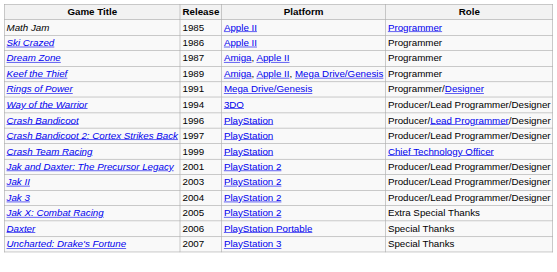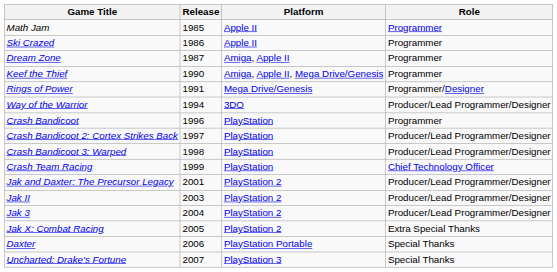 <table class="wikitable">
 <tr>
 <th>Game Title</th>
 <th>Release</th>
 <th>Platform</th>
 <th>Role</th>
 </tr>
 <tr>
 <td><em>Math Jam</em></td>
 <td>1985</td>
 <td><a href='#'>Apple II</a></td>
 <td><a href='#'>Programmer</a></td>
 </tr>
 <tr>
 <td><em><a href='#'>Ski Crazed</a></em></td>
 <td>1986</td>
 <td><a href='#'>Apple II</a></td>
 <td>Programmer</td>
 </tr>
 <tr>
 <td><em><a href='#'>Dream Zone</a></em></td>
 <td>1987</td>
 <td><a href='#'>Amiga</a>, <a href='#'>Apple II</a></td>
 <td>Programmer</td>
 </tr>
 <tr>
 <td><em><a href='#'>Keef the Thief</a></em></td>
-<td>1989</td>
+<td>1990</td>
 <td><a href='#'>Amiga</a>, <a href='#'>Apple II</a>, <a href='#'>Mega Drive/Genesis</a></td>
 <td>Programmer</td>
 </tr>
 <tr>
 <td><em><a href='#'>Rings of Power</a></em></td>
 <td>1991</td>
 <td><a href='#'>Mega Drive/Genesis</a></td>
 <td>Programmer/<a href='#'>Designer</a></td>
 </tr>
 <tr>
 <td><em><a href='#'>Way of the Warrior</a></em></td>
 <td>1994</td>
 <td><a href='#'>3DO</a></td>
 <td>Producer/Lead Programmer/Designer</td>
 </tr>
 <tr>
 <td><em><a href='#'>Crash Bandicoot</a></em></td>
 <td>1996</td>
 <td><a href='#'>PlayStation</a></td>
-<td>Producer/<a href='#'>Lead Programmer</a>/Designer</td>
+<td>Programmer</td>
 </tr>
 <tr>
 <td><em><a href='#'>Crash Bandicoot 2: Cortex Strikes Back</a></em></td>
 <td>1997</td>
+<td><a href='#'>PlayStation</a></td>
+<td>Producer/Lead Programmer/Designer</td>
+</tr>
+<tr>
+<td><em><a href='#'>Crash Bandicoot 3: Warped</a></em></td>
+<td>1998</td>
 <td><a href='#'>PlayStation</a></td>
 <td>Producer/Lead Programmer/Designer</td>
 </tr>
 <tr>
 <td><em><a href='#'>Crash Team Racing</a></em></td>
 <td>1999</td>
 <td><a href='#'>PlayStation</a></td>
 <td><a href='#'>Chief Technology Officer</a></td>
 </tr>
 <tr>
 <td><em><a href='#'>Jak and Daxter: The Precursor Legacy</a></em></td>
 <td>2001</td>
 <td><a href='#'>PlayStation 2</a></td>
 <td>Producer/Lead Programmer/Designer</td>
 </tr>
 <tr>
 <td><em><a href='#'>Jak II</a></em></td>
 <td>2003</td>
 <td><a href='#'>PlayStation 2</a></td>
 <td>Producer/Lead Programmer/Designer</td>
 </tr>
 <tr>
 <td><em><a href='#'>Jak 3</a></em></td>
 <td>2004</td>
 <td><a href='#'>PlayStation 2</a></td>
 <td>Producer/Lead Programmer/Designer</td>
 </tr>
 <tr>
 <td><em><a href='#'>Jak X: Combat Racing</a></em></td>
 <td>2005</td>
 <td><a href='#'>PlayStation 2</a></td>
 <td>Extra Special Thanks</td>
 </tr>
 <tr>
 <td><em><a href='#'>Daxter</a></em></td>
 <td>2006</td>
 <td><a href='#'>PlayStation Portable</a></td>
 <td>Special Thanks</td>
 </tr>
 <tr>
 <td><em><a href='#'>Uncharted: Drake's Fortune</a></em></td>
 <td>2007</td>
 <td><a href='#'>PlayStation 3</a></td>
 <td>Special Thanks</td>
 </tr>
 </table>
